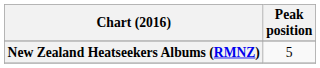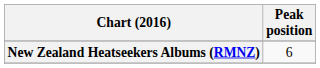 <table class="wikitable sortable plainrowheaders" style="text-align:center">
 <tr>
 <th scope="col">Chart (2016)</th>
 <th scope="col">Peak<br> position</th>
 </tr>
 <tr>
 </tr>
 <tr>
 </tr>
 <tr>
 </tr>
 <tr>
 </tr>
 <tr>
 </tr>
 <tr>
 </tr>
 <tr>
 </tr>
 <tr>
 </tr>
 <tr>
 </tr>
 <tr>
 </tr>
 <tr>
 <th scope="row">New Zealand Heatseekers Albums (<a href='#'>RMNZ</a>)</th>
-<td>5</td>
+<td>6</td>
 </tr>
 <tr>
 </tr>
 <tr>
 </tr>
 <tr>
 </tr>
 <tr>
 </tr>
 <tr>
 </tr>
 <tr>
 </tr>
 <tr>
 </tr>
 <tr>
 </tr>
 </table>
